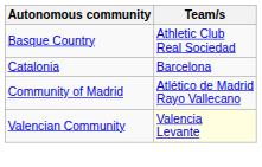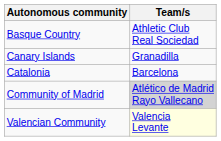 <table class="wikitable">
 <tr>
 <th>Autonomous community</th>
 <th>Team/s</th>
 </tr>
 <tr>
 <td> <a href='#'>Basque Country</a></td>
 <td><a href='#'>Athletic Club</a> <br> <a href='#'>Real Sociedad</a></td>
 </tr>
 <tr>
+<td> <a href='#'>Canary Islands</a></td>
+<td><a href='#'>Granadilla</a></td>
+</tr>
+<tr>
 <td> <a href='#'>Catalonia</a></td>
 <td><a href='#'>Barcelona</a></td>
 </tr>
 <tr>
 <td> <a href='#'>Community of Madrid</a></td>
-<td><a href='#'>Atlético de Madrid</a> <br> <a href='#'>Rayo Vallecano</a></td>
+<td style="background: lightgrey;"><a href='#'>Atlético de Madrid</a> <br> <a href='#'>Rayo Vallecano</a></td>
 </tr>
 <tr>
 <td> <a href='#'>Valencian Community</a></td>
 <td style="background: lightyellow;"><a href='#'>Valencia</a> <br> <a href='#'>Levante</a></td>
 </tr>
 </table>
